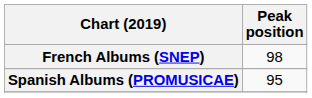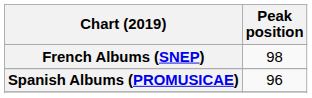 <table class="wikitable sortable plainrowheaders" style="text-align:center">
 <tr>
 <th scope="col">Chart (2019)</th>
 <th scope="col">Peak<br>position</th>
 </tr>
 <tr>
 </tr>
 <tr>
 </tr>
 <tr>
 </tr>
 <tr>
 </tr>
 <tr>
 </tr>
 <tr>
 </tr>
 <tr>
 <th scope="row">French Albums (<a href='#'>SNEP</a>)</th>
 <td>98</td>
 </tr>
 <tr>
 </tr>
 <tr>
 </tr>
 <tr>
 </tr>
 <tr>
 <th scope="row">Spanish Albums (<a href='#'>PROMUSICAE</a>)</th>
-<td>95</td>
+<td>96</td>
 </tr>
 <tr>
 </tr>
 <tr>
 </tr>
 <tr>
 </tr>
 </table>
